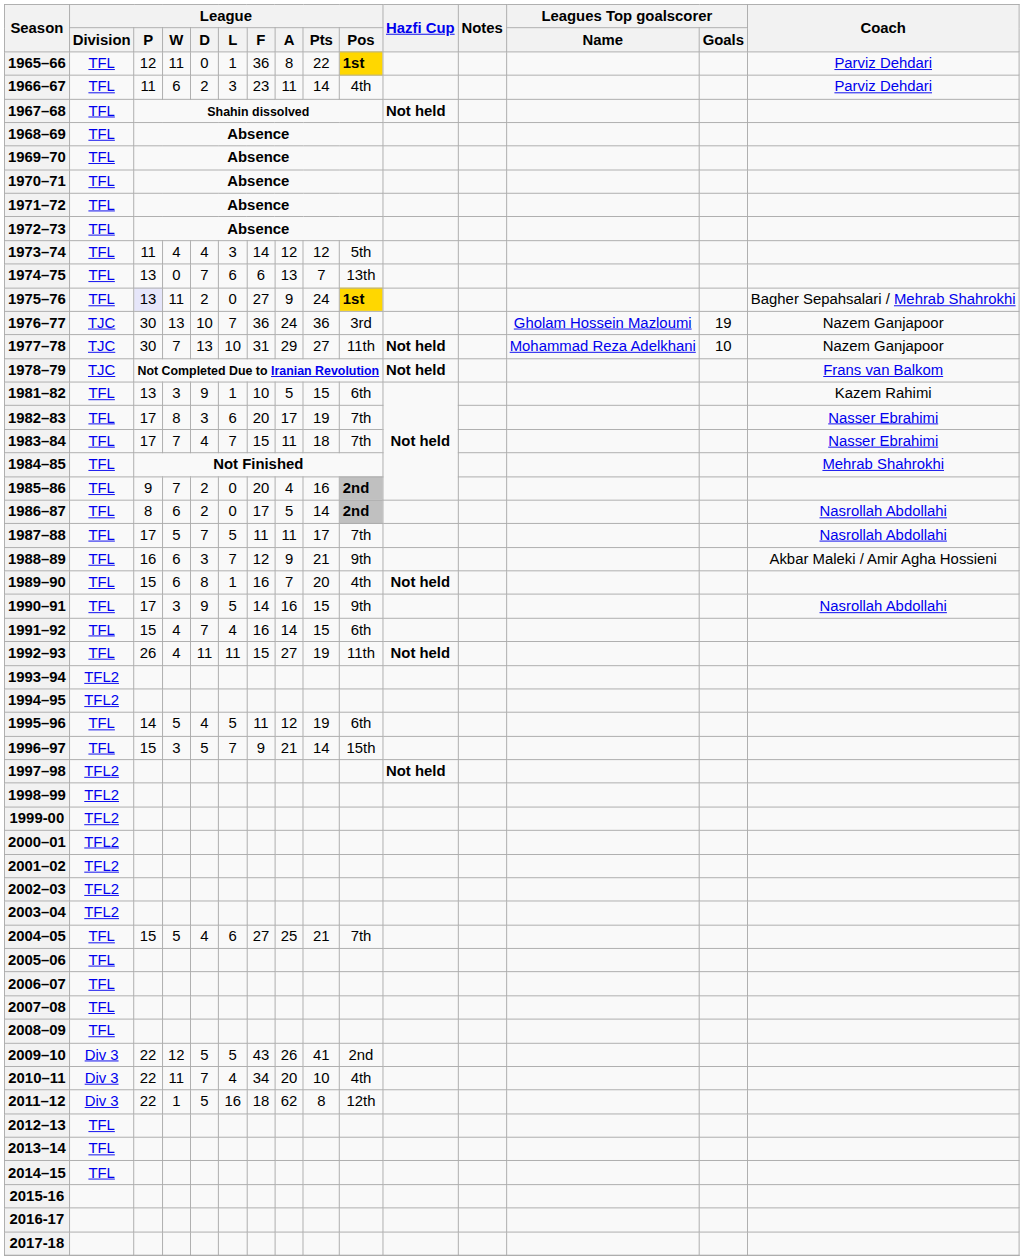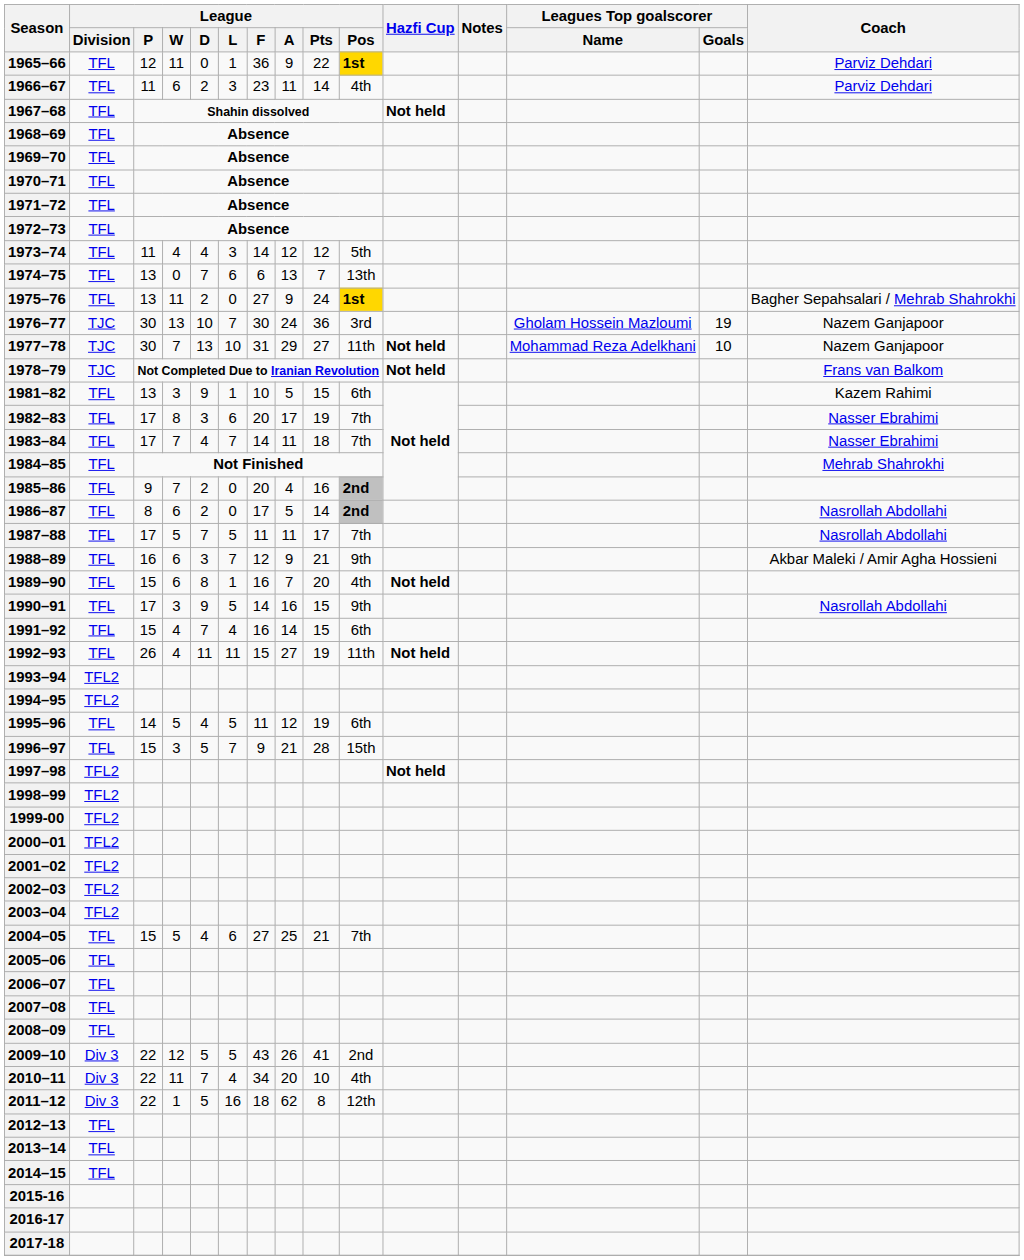 <table class="wikitable" style="text-align: center">
 <tr>
 <th rowspan=2>Season</th>
 <th colspan=9>League</th>
 <th rowspan=2><a href='#'>Hazfi Cup</a></th>
 <th rowspan=2>Notes</th>
 <th colspan=2>Leagues Top goalscorer</th>
 <th rowspan=2>Coach</th>
 </tr>
 <tr>
 <th>Division</th>
 <th>P</th>
 <th>W</th>
 <th>D</th>
 <th>L</th>
 <th>F</th>
 <th>A</th>
 <th>Pts</th>
 <th>Pos</th>
 <th>Name</th>
 <th>Goals</th>
 </tr>
 <tr>
 <th>1965–66</th>
 <td><a href='#'>TFL</a></td>
 <td>12</td>
 <td>11</td>
 <td>0</td>
 <td>1</td>
 <td>36</td>
-<td>8</td>
+<td>9</td>
 <td>22</td>
 <td align=left bgcolor=gold><strong>1st</strong></td>
 <td align=left></td>
 <td></td>
 <td align=left></td>
 <td></td>
 <td><a href='#'>Parviz Dehdari</a></td>
 </tr>
 <tr>
 <th>1966–67</th>
 <td><a href='#'>TFL</a></td>
 <td>11</td>
 <td>6</td>
 <td>2</td>
 <td>3</td>
 <td>23</td>
 <td>11</td>
 <td>14</td>
 <td>4th</td>
 <td align=left></td>
 <td></td>
 <td align=left></td>
 <td></td>
 <td><a href='#'>Parviz Dehdari</a></td>
 </tr>
 <tr>
 <th>1967–68</th>
 <td><a href='#'>TFL</a></td>
 <td colspan=8><small><strong> Shahin dissolved</strong></small></td>
 <td align=left><strong>Not held</strong></td>
 <td></td>
 <td></td>
 <td></td>
 <td></td>
 </tr>
 <tr>
 <th>1968–69</th>
 <td><a href='#'>TFL</a></td>
 <td colspan=8><strong>Absence</strong></td>
 <td></td>
 <td></td>
 <td></td>
 <td></td>
 <td></td>
 </tr>
 <tr>
 <th>1969–70</th>
 <td><a href='#'>TFL</a></td>
 <td colspan=8><strong>Absence</strong></td>
 <td></td>
 <td></td>
 <td></td>
 <td></td>
 <td></td>
 </tr>
 <tr>
 <th>1970–71</th>
 <td><a href='#'>TFL</a></td>
 <td colspan=8><strong>Absence</strong></td>
 <td></td>
 <td></td>
 <td></td>
 <td></td>
 <td></td>
 </tr>
 <tr>
 <th>1971–72</th>
 <td><a href='#'>TFL</a></td>
 <td colspan=8><strong>Absence</strong></td>
 <td></td>
 <td></td>
 <td></td>
 <td></td>
 <td></td>
 </tr>
 <tr>
 <th>1972–73</th>
 <td><a href='#'>TFL</a></td>
 <td colspan=8><strong>Absence</strong></td>
 <td></td>
 <td></td>
 <td></td>
 <td></td>
 <td></td>
 </tr>
 <tr>
 <th>1973–74</th>
 <td><a href='#'>TFL</a></td>
 <td>11</td>
 <td>4</td>
 <td>4</td>
 <td>3</td>
 <td>14</td>
 <td>12</td>
 <td>12</td>
 <td>5th</td>
 <td align=left></td>
 <td></td>
 <td align=left></td>
 <td></td>
 <td></td>
 </tr>
 <tr>
 <th>1974–75</th>
 <td><a href='#'>TFL</a></td>
 <td>13</td>
 <td>0</td>
 <td>7</td>
 <td>6</td>
 <td>6</td>
 <td>13</td>
 <td>7</td>
 <td>13th</td>
 <td align=left></td>
 <td></td>
 <td align=left></td>
 <td></td>
 <td></td>
 </tr>
 <tr>
 <th>1975–76</th>
 <td><a href='#'>TFL</a></td>
-<td style="background: lavender;">13</td>
+<td>13</td>
 <td>11</td>
 <td>2</td>
 <td>0</td>
 <td>27</td>
 <td>9</td>
 <td>24</td>
 <td align=left bgcolor=gold><strong>1st</strong></td>
 <td align=left></td>
 <td></td>
 <td align=left></td>
 <td></td>
 <td>Bagher Sepahsalari / <a href='#'>Mehrab Shahrokhi</a></td>
 </tr>
 <tr>
 <th>1976–77</th>
 <td><a href='#'>TJC</a></td>
 <td>30</td>
 <td>13</td>
 <td>10</td>
 <td>7</td>
-<td>36</td>
+<td>30</td>
 <td>24</td>
 <td>36</td>
 <td>3rd</td>
 <td align=left></td>
 <td></td>
 <td><a href='#'>Gholam Hossein Mazloumi</a></td>
 <td>19</td>
 <td>Nazem Ganjapoor</td>
 </tr>
 <tr>
 <th>1977–78</th>
 <td><a href='#'>TJC</a></td>
 <td>30</td>
 <td>7</td>
 <td>13</td>
 <td>10</td>
 <td>31</td>
 <td>29</td>
 <td>27</td>
 <td>11th</td>
 <td align=left><strong>Not held</strong></td>
 <td align=left></td>
 <td><a href='#'>Mohammad Reza Adelkhani</a></td>
 <td>10</td>
 <td>Nazem Ganjapoor</td>
 </tr>
 <tr>
 <th>1978–79</th>
 <td><a href='#'>TJC</a></td>
 <td colspan=8><small><strong>Not Completed Due to <a href='#'>Iranian Revolution</a></strong></small></td>
 <td align=left><strong>Not held</strong></td>
 <td></td>
 <td></td>
 <td></td>
 <td><a href='#'>Frans van Balkom</a></td>
 </tr>
 <tr>
 <th>1981–82</th>
 <td><a href='#'>TFL</a></td>
 <td>13</td>
 <td>3</td>
 <td>9</td>
 <td>1</td>
 <td>10</td>
 <td>5</td>
 <td>15</td>
 <td>6th</td>
 <td rowspan="5" style="text-align:center;"><strong>Not held</strong></td>
 <td align=left></td>
 <td></td>
 <td></td>
 <td>Kazem Rahimi</td>
 </tr>
 <tr>
 <th>1982–83</th>
 <td><a href='#'>TFL</a></td>
 <td>17</td>
 <td>8</td>
 <td>3</td>
 <td>6</td>
 <td>20</td>
 <td>17</td>
 <td>19</td>
 <td>7th</td>
 <td align=left></td>
 <td></td>
 <td></td>
 <td><a href='#'>Nasser Ebrahimi</a></td>
 </tr>
 <tr>
 <th>1983–84</th>
 <td><a href='#'>TFL</a></td>
 <td>17</td>
 <td>7</td>
 <td>4</td>
 <td>7</td>
-<td>15</td>
+<td>14</td>
 <td>11</td>
 <td>18</td>
 <td>7th</td>
 <td align=left></td>
 <td></td>
 <td></td>
 <td><a href='#'>Nasser Ebrahimi</a></td>
 </tr>
 <tr>
 <th>1984–85</th>
 <td><a href='#'>TFL</a></td>
 <td colspan=8><strong>Not Finished</strong></td>
 <td align=left></td>
 <td></td>
 <td></td>
 <td><a href='#'>Mehrab Shahrokhi</a></td>
 </tr>
 <tr>
 <th>1985–86</th>
 <td><a href='#'>TFL</a></td>
 <td>9</td>
 <td>7</td>
 <td>2</td>
 <td>0</td>
 <td>20</td>
 <td>4</td>
 <td>16</td>
 <td align=left bgcolor=silver><strong>2nd</strong></td>
 <td></td>
 <td align=left></td>
 <td></td>
 <td></td>
 </tr>
 <tr>
 <th>1986–87</th>
 <td><a href='#'>TFL</a></td>
 <td>8</td>
 <td>6</td>
 <td>2</td>
 <td>0</td>
 <td>17</td>
 <td>5</td>
 <td>14</td>
 <td align=left bgcolor=silver><strong>2nd</strong></td>
 <td></td>
 <td></td>
 <td></td>
 <td></td>
 <td><a href='#'>Nasrollah Abdollahi</a></td>
 </tr>
 <tr>
 <th>1987–88</th>
 <td><a href='#'>TFL</a></td>
 <td>17</td>
 <td>5</td>
 <td>7</td>
 <td>5</td>
 <td>11</td>
 <td>11</td>
 <td>17</td>
 <td>7th</td>
 <td></td>
 <td align=left></td>
 <td align=left></td>
 <td></td>
 <td><a href='#'>Nasrollah Abdollahi</a></td>
 </tr>
 <tr>
 <th>1988–89</th>
 <td><a href='#'>TFL</a></td>
 <td>16</td>
 <td>6</td>
 <td>3</td>
 <td>7</td>
 <td>12</td>
 <td>9</td>
 <td>21</td>
 <td>9th</td>
 <td></td>
 <td align=left></td>
 <td></td>
 <td></td>
 <td>Akbar Maleki / Amir Agha Hossieni</td>
 </tr>
 <tr>
 <th>1989–90</th>
 <td><a href='#'>TFL</a></td>
 <td>15</td>
 <td>6</td>
 <td>8</td>
 <td>1</td>
 <td>16</td>
 <td>7</td>
 <td>20</td>
 <td>4th</td>
 <td><strong>Not held</strong></td>
 <td></td>
 <td></td>
 <td></td>
 <td></td>
 </tr>
 <tr>
 <th>1990–91</th>
 <td><a href='#'>TFL</a></td>
 <td>17</td>
 <td>3</td>
 <td>9</td>
 <td>5</td>
 <td>14</td>
 <td>16</td>
 <td>15</td>
 <td>9th</td>
 <td></td>
 <td></td>
 <td></td>
 <td></td>
 <td><a href='#'>Nasrollah Abdollahi</a></td>
 </tr>
 <tr>
 <th>1991–92</th>
 <td><a href='#'>TFL</a></td>
 <td>15</td>
 <td>4</td>
 <td>7</td>
 <td>4</td>
 <td>16</td>
 <td>14</td>
 <td>15</td>
 <td>6th</td>
 <td></td>
 <td align=left></td>
 <td align=left></td>
 <td></td>
 <td></td>
 </tr>
 <tr>
 <th>1992–93</th>
 <td><a href='#'>TFL</a></td>
 <td>26</td>
 <td>4</td>
 <td>11</td>
 <td>11</td>
 <td>15</td>
 <td>27</td>
 <td>19</td>
 <td>11th</td>
 <td><strong>Not held</strong></td>
 <td></td>
 <td></td>
 <td></td>
 <td></td>
 </tr>
 <tr>
 <th>1993–94</th>
 <td><a href='#'>TFL2</a></td>
 <td></td>
 <td></td>
 <td></td>
 <td></td>
 <td></td>
 <td></td>
 <td></td>
 <td></td>
 <td align=left></td>
 <td></td>
 <td align=left></td>
 <td></td>
 <td></td>
 </tr>
 <tr>
 <th>1994–95</th>
 <td><a href='#'>TFL2</a></td>
 <td></td>
 <td></td>
 <td></td>
 <td></td>
 <td></td>
 <td></td>
 <td></td>
 <td></td>
 <td align=left></td>
 <td></td>
 <td align=left></td>
 <td></td>
 <td></td>
 </tr>
 <tr>
 <th>1995–96</th>
 <td><a href='#'>TFL</a></td>
 <td>14</td>
 <td>5</td>
 <td>4</td>
 <td>5</td>
 <td>11</td>
 <td>12</td>
 <td>19</td>
 <td>6th</td>
 <td align=left></td>
 <td></td>
 <td align=left></td>
 <td></td>
 <td></td>
 </tr>
 <tr>
 <th>1996–97</th>
 <td><a href='#'>TFL</a></td>
 <td>15</td>
 <td>3</td>
 <td>5</td>
 <td>7</td>
 <td>9</td>
 <td>21</td>
-<td>14</td>
+<td>28</td>
 <td>15th</td>
 <td align=left></td>
 <td></td>
 <td align=left></td>
 <td></td>
 <td></td>
 </tr>
 <tr>
 <th>1997–98</th>
 <td><a href='#'>TFL2</a></td>
 <td></td>
 <td></td>
 <td></td>
 <td></td>
 <td></td>
 <td></td>
 <td></td>
 <td></td>
 <td align=left><strong>Not held</strong></td>
 <td align=left></td>
 <td align=left></td>
 <td></td>
 <td></td>
 </tr>
 <tr>
 <th>1998–99</th>
 <td><a href='#'>TFL2</a></td>
 <td></td>
 <td></td>
 <td></td>
 <td></td>
 <td></td>
 <td></td>
 <td></td>
 <td></td>
 <td align=left></td>
 <td align=left></td>
 <td align=left></td>
 <td></td>
 <td></td>
 </tr>
 <tr>
 <th>1999-00</th>
 <td><a href='#'>TFL2</a></td>
 <td></td>
 <td></td>
 <td></td>
 <td></td>
 <td></td>
 <td></td>
 <td></td>
 <td></td>
 <td align=left></td>
 <td align=left></td>
 <td align=left></td>
 <td></td>
 <td></td>
 </tr>
 <tr>
 <th>2000–01</th>
 <td><a href='#'>TFL2</a></td>
 <td></td>
 <td></td>
 <td></td>
 <td></td>
 <td></td>
 <td></td>
 <td></td>
 <td></td>
 <td align=left></td>
 <td align=left></td>
 <td align=left></td>
 <td></td>
 <td></td>
 </tr>
 <tr>
 <th>2001–02</th>
 <td><a href='#'>TFL2</a></td>
 <td></td>
 <td></td>
 <td></td>
 <td></td>
 <td></td>
 <td></td>
 <td></td>
 <td></td>
 <td align=left></td>
 <td></td>
 <td align=left></td>
 <td></td>
 <td></td>
 </tr>
 <tr>
 <th>2002–03</th>
 <td><a href='#'>TFL2</a></td>
 <td></td>
 <td></td>
 <td></td>
 <td></td>
 <td></td>
 <td></td>
 <td></td>
 <td></td>
 <td align=left></td>
 <td align=left></td>
 <td align=left></td>
 <td></td>
 <td></td>
 </tr>
 <tr>
 <th>2003–04</th>
 <td><a href='#'>TFL2</a></td>
 <td></td>
 <td></td>
 <td></td>
 <td></td>
 <td></td>
 <td></td>
 <td></td>
 <td></td>
 <td align=left></td>
 <td></td>
 <td align=left></td>
 <td></td>
 <td></td>
 </tr>
 <tr>
 <th>2004–05</th>
 <td><a href='#'>TFL</a></td>
 <td>15</td>
 <td>5</td>
 <td>4</td>
 <td>6</td>
 <td>27</td>
 <td>25</td>
 <td>21</td>
 <td>7th</td>
 <td align=left></td>
 <td align=left></td>
 <td align=left></td>
 <td></td>
 <td></td>
 </tr>
 <tr>
 <th>2005–06</th>
 <td><a href='#'>TFL</a></td>
 <td></td>
 <td></td>
 <td></td>
 <td></td>
 <td></td>
 <td></td>
 <td></td>
 <td></td>
 <td align=left></td>
 <td align=left></td>
 <td align=left></td>
 <td></td>
 <td></td>
 </tr>
 <tr>
 <th>2006–07</th>
 <td><a href='#'>TFL</a></td>
 <td></td>
 <td></td>
 <td></td>
 <td></td>
 <td></td>
 <td></td>
 <td></td>
 <td></td>
 <td align=left></td>
 <td align=left></td>
 <td align=left></td>
 <td></td>
 <td></td>
 </tr>
 <tr>
 <th>2007–08</th>
 <td><a href='#'>TFL</a></td>
 <td></td>
 <td></td>
 <td></td>
 <td></td>
 <td></td>
 <td></td>
 <td></td>
 <td></td>
 <td align=left></td>
 <td align=left></td>
 <td align=left></td>
 <td></td>
 <td></td>
 </tr>
 <tr>
 <th>2008–09</th>
 <td><a href='#'>TFL</a></td>
 <td></td>
 <td></td>
 <td></td>
 <td></td>
 <td></td>
 <td></td>
 <td></td>
 <td></td>
 <td align=left></td>
 <td></td>
 <td align=left></td>
 <td></td>
 <td></td>
 </tr>
 <tr>
 <th>2009–10</th>
 <td><a href='#'>Div 3</a></td>
 <td>22</td>
 <td>12</td>
 <td>5</td>
 <td>5</td>
 <td>43</td>
 <td>26</td>
 <td>41</td>
 <td>2nd</td>
 <td align=left></td>
 <td></td>
 <td align=left></td>
 <td></td>
 <td></td>
 </tr>
 <tr>
 <th>2010–11</th>
 <td><a href='#'>Div 3</a></td>
 <td>22</td>
 <td>11</td>
 <td>7</td>
 <td>4</td>
 <td>34</td>
 <td>20</td>
 <td>10</td>
 <td>4th</td>
 <td></td>
 <td></td>
 <td></td>
 <td></td>
 <td></td>
 </tr>
 <tr>
 <th>2011–12</th>
 <td><a href='#'>Div 3</a></td>
 <td>22</td>
 <td>1</td>
 <td>5</td>
 <td>16</td>
 <td>18</td>
 <td>62</td>
 <td>8</td>
 <td>12th</td>
 <td></td>
 <td></td>
 <td></td>
 <td></td>
 <td></td>
 </tr>
 <tr>
 <th>2012–13</th>
 <td><a href='#'>TFL</a></td>
 <td></td>
 <td></td>
 <td></td>
 <td></td>
 <td></td>
 <td></td>
 <td></td>
 <td></td>
 <td></td>
 <td></td>
 <td></td>
 <td></td>
 <td></td>
 </tr>
 <tr>
 <th>2013–14</th>
 <td><a href='#'>TFL</a></td>
 <td></td>
 <td></td>
 <td></td>
 <td></td>
 <td></td>
 <td></td>
 <td></td>
 <td></td>
 <td></td>
 <td></td>
 <td></td>
 <td></td>
 <td></td>
 </tr>
 <tr>
 <th>2014–15</th>
 <td><a href='#'>TFL</a></td>
 <td></td>
 <td></td>
 <td></td>
 <td></td>
 <td></td>
 <td></td>
 <td></td>
 <td></td>
 <td></td>
 <td></td>
 <td></td>
 <td></td>
 <td></td>
 </tr>
 <tr>
 <th>2015-16</th>
 <td></td>
 <td></td>
 <td></td>
 <td></td>
 <td></td>
 <td></td>
 <td></td>
 <td></td>
 <td></td>
 <td></td>
 <td></td>
 <td></td>
 <td></td>
 <td></td>
 </tr>
 <tr>
 <th>2016-17</th>
 <td></td>
 <td></td>
 <td></td>
 <td></td>
 <td></td>
 <td></td>
 <td></td>
 <td></td>
 <td></td>
 <td></td>
 <td></td>
 <td></td>
 <td></td>
 <td></td>
 </tr>
 <tr>
 <th>2017-18</th>
 <td></td>
 <td></td>
 <td></td>
 <td></td>
 <td></td>
 <td></td>
 <td></td>
 <td></td>
 <td></td>
 <td></td>
 <td></td>
 <td></td>
 <td></td>
 <td></td>
 </tr>
 <tr>
 </tr>
 </table>
